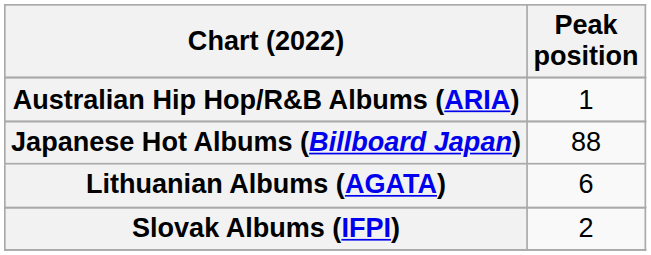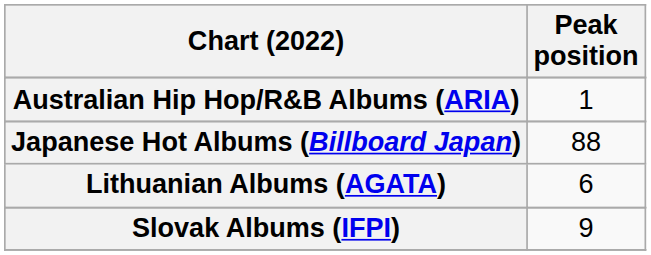 <table class="wikitable sortable plainrowheaders" style="text-align:center">
 <tr>
 <th scope="col">Chart (2022)</th>
 <th scope="col">Peak<br>position</th>
 </tr>
 <tr>
 </tr>
 <tr>
 <th scope="row">Australian Hip Hop/R&B Albums (<a href='#'>ARIA</a>)</th>
 <td>1</td>
 </tr>
 <tr>
 </tr>
 <tr>
 </tr>
 <tr>
 </tr>
 <tr>
 </tr>
 <tr>
 </tr>
 <tr>
 </tr>
 <tr>
 </tr>
 <tr>
 </tr>
 <tr>
 </tr>
 <tr>
 </tr>
 <tr>
 </tr>
 <tr>
 </tr>
 <tr>
 <th scope="row">Japanese Hot Albums (<em><a href='#'>Billboard Japan</a></em>)</th>
 <td>88</td>
 </tr>
 <tr>
 <th scope="row">Lithuanian Albums (<a href='#'>AGATA</a>)</th>
 <td>6</td>
 </tr>
 <tr>
 </tr>
 <tr>
 </tr>
 <tr>
 </tr>
 <tr>
 </tr>
 <tr>
 </tr>
 <tr>
 <th scope="row">Slovak Albums (<a href='#'>IFPI</a>)</th>
-<td>2</td>
+<td>9</td>
 </tr>
 <tr>
 </tr>
 <tr>
 </tr>
 <tr>
 </tr>
 <tr>
 </tr>
 <tr>
 </tr>
 <tr>
 </tr>
 <tr>
 </tr>
 </table>
